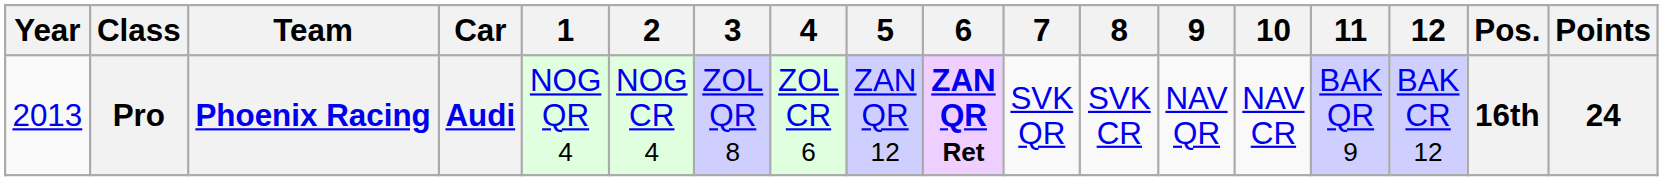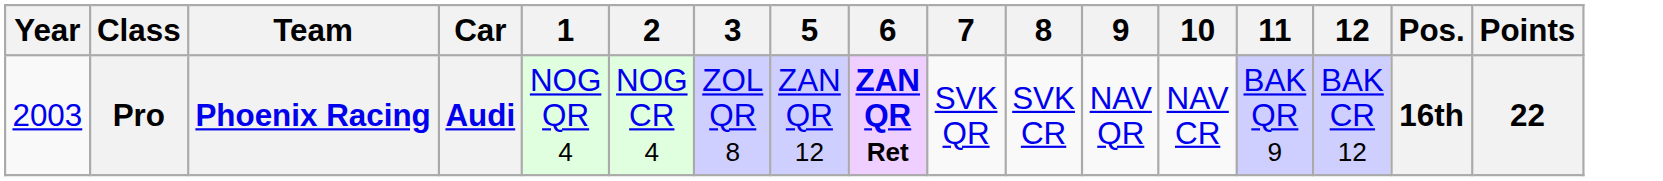 <table class="wikitable" border="1" style="text-align:center; font-size:90%;">
 <tr>
 <th>Year</th>
 <th>Class</th>
 <th>Team</th>
 <th>Car</th>
 <th>1</th>
 <th>2</th>
 <th>3</th>
-<th>4</th>
 <th>5</th>
 <th>6</th>
 <th>7</th>
 <th>8</th>
 <th>9</th>
 <th>10</th>
 <th>11</th>
 <th>12</th>
 <th>Pos.</th>
 <th>Points</th>
 </tr>
 <tr>
-<td><a href='#'>2013</a></td>
+<td><a href='#'>2003</a></td>
 <th>Pro</th>
 <th><a href='#'>Phoenix Racing</a></th>
 <th><a href='#'>Audi</a></th>
 <td style="background:#DFFFDF;"><a href='#'>NOG<br>QR</a><br><small>4<br></small></td>
 <td style="background:#DFFFDF;"><a href='#'>NOG<br>CR</a><br><small>4<br></small></td>
 <td style="background:#CFCFFF;"><a href='#'>ZOL<br>QR</a><br><small>8<br></small></td>
-<td style="background:#DFFFDF;"><a href='#'>ZOL<br>CR</a><br><small>6<br></small></td>
 <td style="background:#CFCFFF;"><a href='#'>ZAN<br>QR</a><br><small>12<br></small></td>
 <td style="background:#EFCFFF;"><strong><a href='#'>ZAN<br>QR</a><br><small>Ret<br></small></strong></td>
 <td><a href='#'>SVK<br>QR</a></td>
 <td><a href='#'>SVK<br>CR</a></td>
 <td><a href='#'>NAV<br>QR</a></td>
 <td><a href='#'>NAV<br>CR</a></td>
 <td style="background:#CFCFFF;"><a href='#'>BAK<br>QR</a><br><small>9<br></small></td>
 <td style="background:#CFCFFF;"><a href='#'>BAK<br>CR</a><br><small>12<br></small></td>
 <th>16th</th>
-<th>24</th>
+<th>22</th>
 </tr>
 </table>
